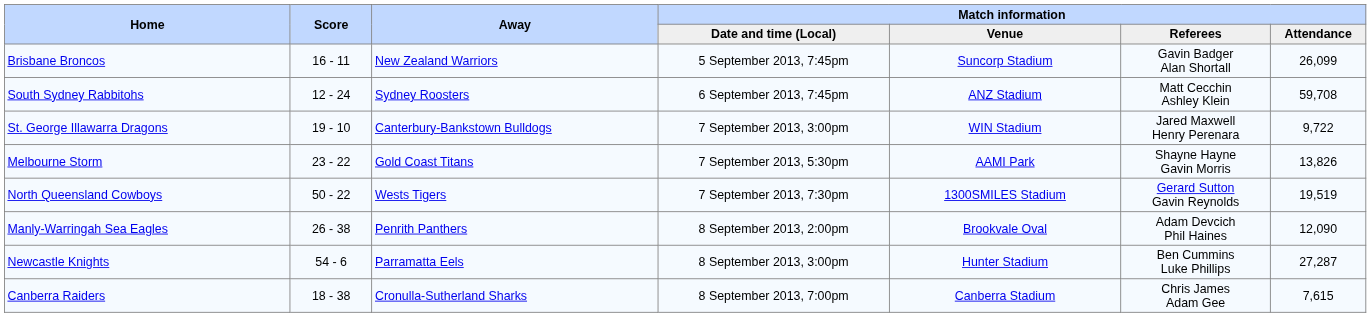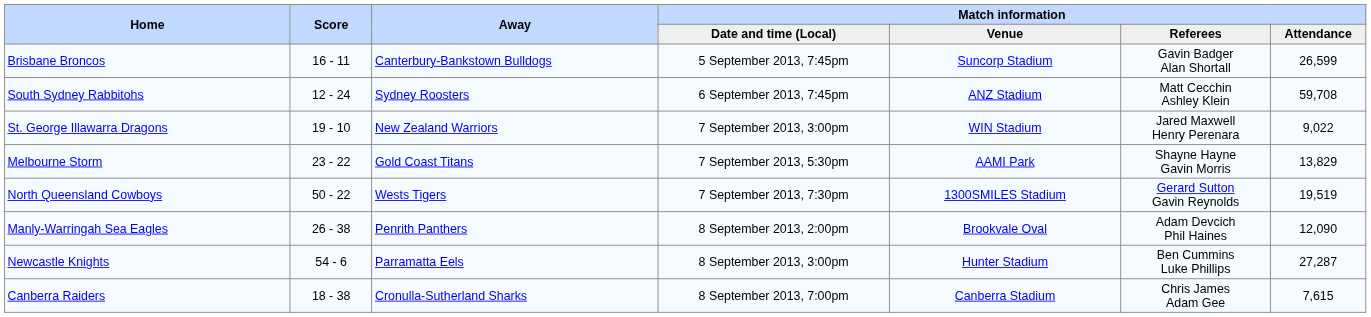 <table border="1" cellpadding="3" cellspacing="0" style="border-collapse:collapse; font-size:90%; width:100%;">
 <tr style="background:#c1d8ff;">
 <th rowspan="2" style="width:21%;">Home</th>
 <th rowspan="2" style="width:6%;">Score</th>
 <th rowspan="2" style="width:21%;">Away</th>
 <th colspan=6>Match information</th>
 </tr>
 <tr style="background:#efefef;">
 <th width=17%>Date and time (Local)</th>
 <th width=17%>Venue</th>
 <th width=11%>Referees</th>
 <th width=7%>Attendance</th>
 </tr>
 <tr style="text-align:center; background:#f5faff;">
 <td align=left> <a href='#'>Brisbane Broncos</a></td>
 <td>16 - 11</td>
-<td align=left> <a href='#'>New Zealand Warriors</a></td>
+<td align=left> <a href='#'>Canterbury-Bankstown Bulldogs</a></td>
 <td>5 September 2013, 7:45pm</td>
 <td><a href='#'>Suncorp Stadium</a></td>
 <td>Gavin Badger<br>Alan Shortall</td>
-<td>26,099</td>
+<td>26,599</td>
 </tr>
 <tr style="text-align:center; background:#f5faff;">
 <td align=left> <a href='#'>South Sydney Rabbitohs</a></td>
 <td>12 - 24</td>
 <td align=left> <a href='#'>Sydney Roosters</a></td>
 <td>6 September 2013, 7:45pm</td>
 <td><a href='#'>ANZ Stadium</a></td>
 <td>Matt Cecchin<br>Ashley Klein</td>
 <td>59,708</td>
 </tr>
 <tr style="text-align:center; background:#f5faff;">
 <td align=left> <a href='#'>St. George Illawarra Dragons</a></td>
 <td>19 - 10</td>
-<td align=left> <a href='#'>Canterbury-Bankstown Bulldogs</a></td>
+<td align=left> <a href='#'>New Zealand Warriors</a></td>
 <td>7 September 2013, 3:00pm</td>
 <td><a href='#'>WIN Stadium</a></td>
 <td>Jared Maxwell<br>Henry Perenara</td>
-<td>9,722</td>
+<td>9,022</td>
 </tr>
 <tr style="text-align:center; background:#f5faff;">
 <td align=left> <a href='#'>Melbourne Storm</a></td>
 <td>23 - 22</td>
 <td align=left> <a href='#'>Gold Coast Titans</a></td>
 <td>7 September 2013, 5:30pm</td>
 <td><a href='#'>AAMI Park</a></td>
 <td>Shayne Hayne<br>Gavin Morris</td>
-<td>13,826</td>
+<td>13,829</td>
 </tr>
 <tr style="text-align:center; background:#f5faff;">
 <td align=left> <a href='#'>North Queensland Cowboys</a></td>
 <td>50 - 22</td>
 <td align=left> <a href='#'>Wests Tigers</a></td>
 <td>7 September 2013, 7:30pm</td>
 <td><a href='#'>1300SMILES Stadium</a></td>
 <td><a href='#'>Gerard Sutton</a><br>Gavin Reynolds</td>
 <td>19,519</td>
 </tr>
 <tr style="text-align:center; background:#f5faff;">
 <td align=left> <a href='#'>Manly-Warringah Sea Eagles</a></td>
 <td>26 - 38</td>
 <td align=left> <a href='#'>Penrith Panthers</a></td>
 <td>8 September 2013, 2:00pm</td>
 <td><a href='#'>Brookvale Oval</a></td>
 <td>Adam Devcich<br>Phil Haines</td>
 <td>12,090</td>
 </tr>
 <tr style="text-align:center; background:#f5faff;">
 <td align=left> <a href='#'>Newcastle Knights</a></td>
 <td>54 - 6</td>
 <td align=left> <a href='#'>Parramatta Eels</a></td>
 <td>8 September 2013, 3:00pm</td>
 <td><a href='#'>Hunter Stadium</a></td>
 <td>Ben Cummins<br>Luke Phillips</td>
 <td>27,287</td>
 </tr>
 <tr style="text-align:center; background:#f5faff;">
 <td align=left> <a href='#'>Canberra Raiders</a></td>
 <td>18 - 38</td>
 <td align=left> <a href='#'>Cronulla-Sutherland Sharks</a></td>
 <td>8 September 2013, 7:00pm</td>
 <td><a href='#'>Canberra Stadium</a></td>
 <td>Chris James<br>Adam Gee</td>
 <td>7,615</td>
 </tr>
 </table>
